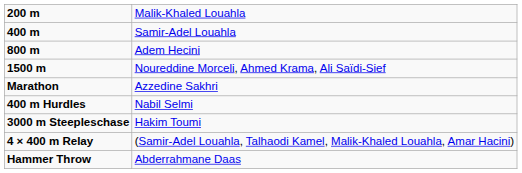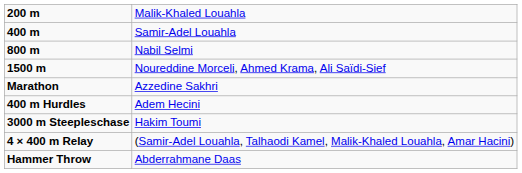 <table class="wikitable">
 <tr>
 <td><strong>200 m</strong></td>
 <td><a href='#'>Malik-Khaled Louahla</a></td>
 </tr>
 <tr>
 <td><strong>400 m</strong></td>
 <td><a href='#'>Samir-Adel Louahla</a></td>
 </tr>
 <tr>
 <td><strong>800 m</strong></td>
-<td><a href='#'>Adem Hecini</a></td>
+<td><a href='#'>Nabil Selmi</a></td>
 </tr>
 <tr>
 <td><strong>1500 m</strong></td>
 <td><a href='#'>Noureddine Morceli</a>, <a href='#'>Ahmed Krama</a>, <a href='#'>Ali Saïdi-Sief</a></td>
 </tr>
 <tr>
 <td><strong>Marathon</strong></td>
 <td><a href='#'>Azzedine Sakhri</a></td>
 </tr>
 <tr>
 <td><strong>400 m Hurdles</strong></td>
-<td><a href='#'>Nabil Selmi</a></td>
+<td><a href='#'>Adem Hecini</a></td>
 </tr>
 <tr>
 <td><strong>3000 m Steepleschase</strong></td>
 <td><a href='#'>Hakim Toumi</a></td>
 </tr>
 <tr>
 <td><strong>4 × 400 m Relay</strong></td>
 <td>(<a href='#'>Samir-Adel Louahla</a>, <a href='#'>Talhaodi Kamel</a>, <a href='#'>Malik-Khaled Louahla</a>, <a href='#'>Amar Hacini</a>)</td>
 </tr>
 <tr>
 <td><strong>Hammer Throw</strong></td>
 <td><a href='#'>Abderrahmane Daas</a></td>
 </tr>
 </table>
